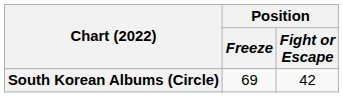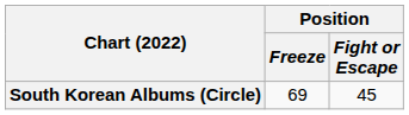 <table class="wikitable plainrowheaders" style="text-align:center">
 <tr>
 <th scope="col" rowspan="2">Chart (2022)</th>
 <th scope="col" colspan="2">Position</th>
 </tr>
 <tr>
 <th><em>Freeze</em></th>
 <th><em>Fight or<br>Escape</em></th>
 </tr>
 <tr>
 <th scope="row">South Korean Albums (Circle)</th>
 <td>69</td>
-<td>42</td>
+<td>45</td>
 </tr>
 </table>
